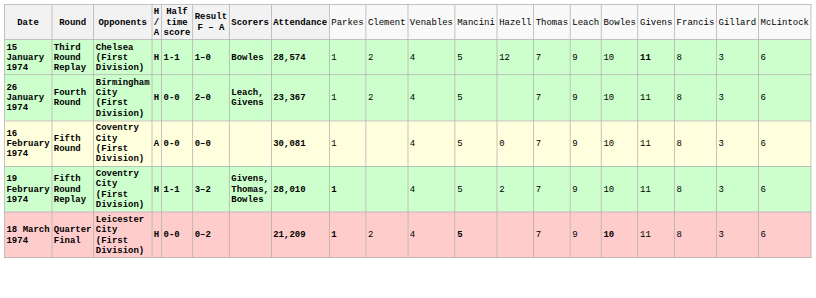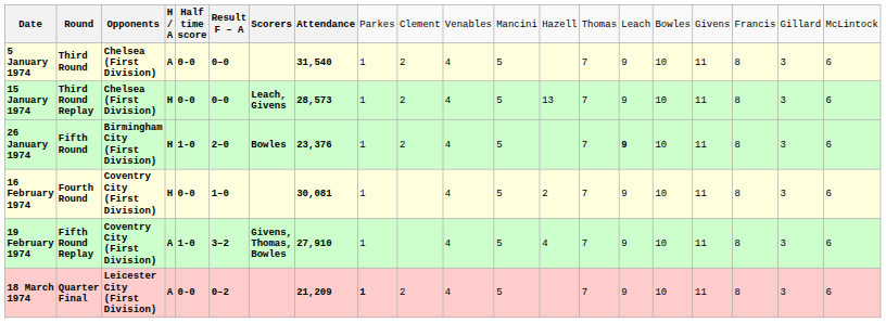 <table class="wikitable">
 <tr>
 <th><strong>Date</strong></th>
 <th><strong>Round</strong></th>
 <th><strong>Opponents</strong></th>
 <th><strong>H / A</strong></th>
 <th><strong>Half time score</strong></th>
 <th><strong>Result</strong><br><strong>F – A</strong></th>
 <th><strong>Scorers</strong></th>
 <th><strong>Attendance</strong></th>
 <td>Parkes</td>
 <td>Clement</td>
 <td>Venables</td>
 <td>Mancini</td>
 <td>Hazell</td>
 <td>Thomas</td>
 <td>Leach</td>
 <td>Bowles</td>
 <td>Givens</td>
 <td>Francis</td>
 <td>Gillard</td>
 <td>McLintock</td>
 </tr>
-<tr bgcolor="#ccffcc">
-<td><strong>15 January 1974</strong></td>
-<td><strong>Third Round Replay</strong></td>
+<tr bgcolor="#ffffdd">
+<td><strong>5 January 1974</strong></td>
+<td><strong>Third Round</strong></td>
 <td><strong>Chelsea (First Division)</strong></td>
-<td><strong>H</strong></td>
-<td><strong>1-1</strong></td>
-<td><strong>1–0</strong></td>
-<td><strong>Bowles</strong></td>
-<td><strong>28,574</strong></td>
-<td>1</td>
-<td>2</td>
-<td>4</td>
-<td>5</td>
-<td>12</td>
-<td>7</td>
-<td>9</td>
-<td>10</td>
-<td><strong>11</strong></td>
-<td>8</td>
-<td>3</td>
-<td>6</td>
-</tr>
-<tr bgcolor="#ccffcc">
-<td><strong>26 January 1974</strong></td>
-<td><strong>Fourth Round</strong></td>
-<td><strong>Birmingham City (First Division)</strong></td>
-<td><strong>H</strong></td>
+<td><strong>A</strong></td>
 <td><strong>0-0</strong></td>
-<td><strong>2–0</strong></td>
-<td><strong>Leach, Givens</strong></td>
-<td><strong>23,367</strong></td>
+<td><strong>0–0</strong></td>
+<td></td>
+<td><strong>31,540</strong></td>
 <td>1</td>
 <td>2</td>
 <td>4</td>
 <td>5</td>
 <td></td>
 <td>7</td>
 <td>9</td>
 <td>10</td>
 <td>11</td>
 <td>8</td>
 <td>3</td>
 <td>6</td>
 </tr>
+<tr bgcolor="#ccffcc">
+<td><strong>15 January 1974</strong></td>
+<td><strong>Third Round Replay</strong></td>
+<td><strong>Chelsea (First Division)</strong></td>
+<td><strong>H</strong></td>
+<td><strong>0-0</strong></td>
+<td><strong>0–0</strong></td>
+<td><strong>Leach, Givens</strong></td>
+<td><strong>28,573</strong></td>
+<td>1</td>
+<td>2</td>
+<td>4</td>
+<td>5</td>
+<td>13</td>
+<td>7</td>
+<td>9</td>
+<td>10</td>
+<td>11</td>
+<td>8</td>
+<td>3</td>
+<td>6</td>
+</tr>
+<tr bgcolor="#ccffcc">
+<td><strong>26 January 1974</strong></td>
+<td><strong>Fifth Round</strong></td>
+<td><strong>Birmingham City (First Division)</strong></td>
+<td><strong>H</strong></td>
+<td><strong>1-0</strong></td>
+<td><strong>2–0</strong></td>
+<td><strong>Bowles</strong></td>
+<td><strong>23,376</strong></td>
+<td>1</td>
+<td>2</td>
+<td>4</td>
+<td>5</td>
+<td></td>
+<td>7</td>
+<td><strong>9</strong></td>
+<td>10</td>
+<td>11</td>
+<td>8</td>
+<td>3</td>
+<td>6</td>
+</tr>
 <tr bgcolor="#ffffdd">
 <td><strong>16 February 1974</strong></td>
-<td><strong>Fifth Round</strong></td>
+<td><strong>Fourth Round</strong></td>
 <td><strong>Coventry City (First Division)</strong></td>
-<td><strong>A</strong></td>
+<td><strong>H</strong></td>
 <td><strong>0-0</strong></td>
-<td><strong>0–0</strong></td>
+<td><strong>1–0</strong></td>
 <td></td>
 <td><strong>30,081</strong></td>
 <td>1</td>
 <td></td>
 <td>4</td>
 <td>5</td>
-<td>0</td>
+<td>2</td>
 <td>7</td>
 <td>9</td>
 <td>10</td>
 <td>11</td>
 <td>8</td>
 <td>3</td>
 <td>6</td>
 </tr>
 <tr bgcolor="#ccffcc">
 <td><strong>19 February 1974</strong></td>
 <td><strong>Fifth Round Replay</strong></td>
 <td><strong>Coventry City (First Division)</strong></td>
-<td><strong>H</strong></td>
-<td><strong>1-1</strong></td>
+<td><strong>A</strong></td>
+<td><strong>1-0</strong></td>
 <td><strong>3–2</strong></td>
 <td><strong>Givens, Thomas, Bowles</strong></td>
-<td><strong>28,010</strong></td>
-<td><strong>1</strong></td>
+<td><strong>27,910</strong></td>
+<td>1</td>
 <td></td>
 <td>4</td>
 <td>5</td>
-<td>2</td>
+<td>4</td>
 <td>7</td>
 <td>9</td>
 <td>10</td>
 <td>11</td>
 <td>8</td>
 <td>3</td>
 <td>6</td>
 </tr>
 <tr bgcolor="#ffcccc">
 <td><strong>18 March 1974</strong></td>
 <td><strong>Quarter Final</strong></td>
 <td><strong>Leicester City (First Division)</strong></td>
-<td><strong>H</strong></td>
+<td><strong>A</strong></td>
 <td><strong>0-0</strong></td>
 <td><strong>0–2</strong></td>
 <td></td>
 <td><strong>21,209</strong></td>
 <td><strong>1</strong></td>
 <td>2</td>
 <td>4</td>
-<td><strong>5</strong></td>
+<td>5</td>
 <td></td>
 <td>7</td>
 <td>9</td>
-<td><strong>10</strong></td>
+<td>10</td>
 <td>11</td>
 <td>8</td>
 <td>3</td>
 <td>6</td>
 </tr>
 </table>
